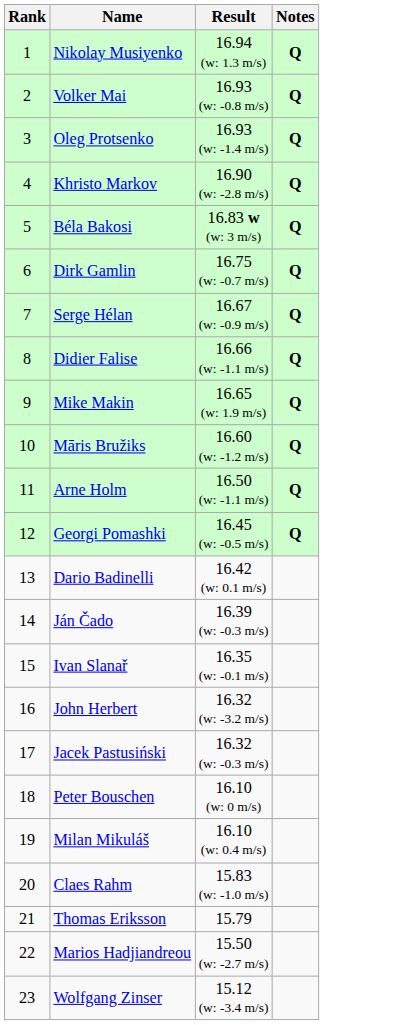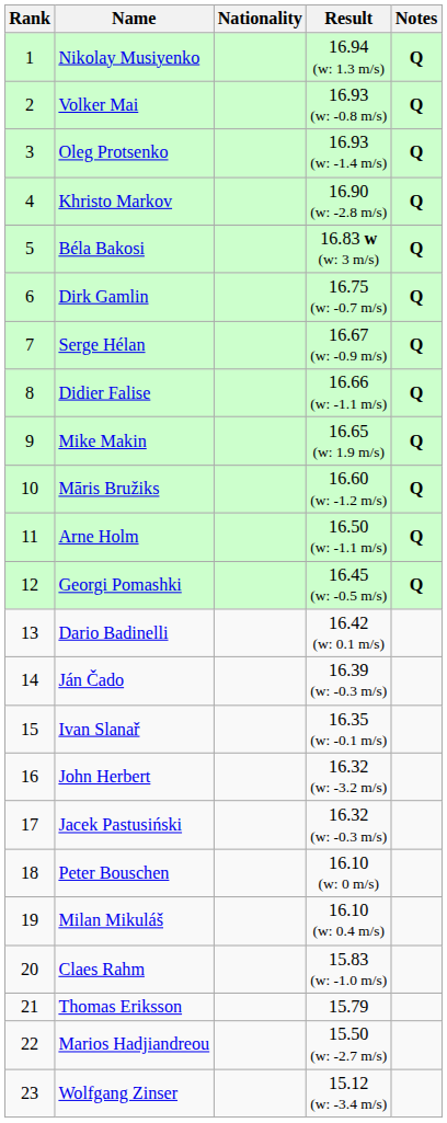 <table class="wikitable sortable" style="text-align:center">
 <tr>
 <th>Rank</th>
 <th>Name</th>
+<th>Nationality</th>
 <th>Result</th>
 <th>Notes</th>
 </tr>
 <tr bgcolor=ccffcc>
 <td>1</td>
 <td align=left><a href='#'>Nikolay Musiyenko</a></td>
+<td align=left></td>
 <td>16.94<br><small>(w: 1.3 m/s)</small></td>
 <td><strong>Q</strong></td>
 </tr>
 <tr bgcolor=ccffcc>
 <td>2</td>
 <td align=left><a href='#'>Volker Mai</a></td>
+<td align=left></td>
 <td>16.93<br><small>(w: -0.8 m/s)</small></td>
 <td><strong>Q</strong></td>
 </tr>
 <tr bgcolor=ccffcc>
 <td>3</td>
 <td align=left><a href='#'>Oleg Protsenko</a></td>
+<td align=left></td>
 <td>16.93<br><small>(w: -1.4 m/s)</small></td>
 <td><strong>Q</strong></td>
 </tr>
 <tr bgcolor=ccffcc>
 <td>4</td>
 <td align=left><a href='#'>Khristo Markov</a></td>
+<td align=left></td>
 <td>16.90<br><small>(w: -2.8 m/s)</small></td>
 <td><strong>Q</strong></td>
 </tr>
 <tr bgcolor=ccffcc>
 <td>5</td>
 <td align=left><a href='#'>Béla Bakosi</a></td>
+<td align=left></td>
 <td>16.83 <strong>w</strong><br><small>(w: 3 m/s)</small></td>
 <td><strong>Q</strong></td>
 </tr>
 <tr bgcolor=ccffcc>
 <td>6</td>
 <td align=left><a href='#'>Dirk Gamlin</a></td>
+<td align=left></td>
 <td>16.75<br><small>(w: -0.7 m/s)</small></td>
 <td><strong>Q</strong></td>
 </tr>
 <tr bgcolor=ccffcc>
 <td>7</td>
 <td align=left><a href='#'>Serge Hélan</a></td>
+<td align=left></td>
 <td>16.67<br><small>(w: -0.9 m/s)</small></td>
 <td><strong>Q</strong></td>
 </tr>
 <tr bgcolor=ccffcc>
 <td>8</td>
 <td align=left><a href='#'>Didier Falise</a></td>
+<td align=left></td>
 <td>16.66<br><small>(w: -1.1 m/s)</small></td>
 <td><strong>Q</strong></td>
 </tr>
 <tr bgcolor=ccffcc>
 <td>9</td>
 <td align=left><a href='#'>Mike Makin</a></td>
+<td align=left></td>
 <td>16.65<br><small>(w: 1.9 m/s)</small></td>
 <td><strong>Q</strong></td>
 </tr>
 <tr bgcolor=ccffcc>
 <td>10</td>
 <td align=left><a href='#'>Māris Bružiks</a></td>
+<td align=left></td>
 <td>16.60<br><small>(w: -1.2 m/s)</small></td>
 <td><strong>Q</strong></td>
 </tr>
 <tr bgcolor=ccffcc>
 <td>11</td>
 <td align=left><a href='#'>Arne Holm</a></td>
+<td align=left></td>
 <td>16.50<br><small>(w: -1.1 m/s)</small></td>
 <td><strong>Q</strong></td>
 </tr>
 <tr bgcolor=ccffcc>
 <td>12</td>
 <td align=left><a href='#'>Georgi Pomashki</a></td>
+<td align=left></td>
 <td>16.45<br><small>(w: -0.5 m/s)</small></td>
 <td><strong>Q</strong></td>
 </tr>
 <tr>
 <td>13</td>
 <td align=left><a href='#'>Dario Badinelli</a></td>
+<td align=left></td>
 <td>16.42<br><small>(w: 0.1 m/s)</small></td>
 <td></td>
 </tr>
 <tr>
 <td>14</td>
 <td align=left><a href='#'>Ján Čado</a></td>
+<td align=left></td>
 <td>16.39<br><small>(w: -0.3 m/s)</small></td>
 <td></td>
 </tr>
 <tr>
 <td>15</td>
 <td align=left><a href='#'>Ivan Slanař</a></td>
+<td align=left></td>
 <td>16.35<br><small>(w: -0.1 m/s)</small></td>
 <td></td>
 </tr>
 <tr>
 <td>16</td>
 <td align=left><a href='#'>John Herbert</a></td>
+<td align=left></td>
 <td>16.32<br><small>(w: -3.2 m/s)</small></td>
 <td></td>
 </tr>
 <tr>
 <td>17</td>
 <td align=left><a href='#'>Jacek Pastusiński</a></td>
+<td align=left></td>
 <td>16.32<br><small>(w: -0.3 m/s)</small></td>
 <td></td>
 </tr>
 <tr>
 <td>18</td>
 <td align=left><a href='#'>Peter Bouschen</a></td>
+<td align=left></td>
 <td>16.10<br><small>(w: 0 m/s)</small></td>
 <td></td>
 </tr>
 <tr>
 <td>19</td>
 <td align=left><a href='#'>Milan Mikuláš</a></td>
+<td align=left></td>
 <td>16.10<br><small>(w: 0.4 m/s)</small></td>
 <td></td>
 </tr>
 <tr>
 <td>20</td>
 <td align=left><a href='#'>Claes Rahm</a></td>
+<td align=left></td>
 <td>15.83<br><small>(w: -1.0 m/s)</small></td>
 <td></td>
 </tr>
 <tr>
 <td>21</td>
 <td align=left><a href='#'>Thomas Eriksson</a></td>
+<td align=left></td>
 <td>15.79</td>
 <td></td>
 </tr>
 <tr>
 <td>22</td>
 <td align=left><a href='#'>Marios Hadjiandreou</a></td>
+<td align=left></td>
 <td>15.50<br><small>(w: -2.7 m/s)</small></td>
 <td></td>
 </tr>
 <tr>
 <td>23</td>
 <td align=left><a href='#'>Wolfgang Zinser</a></td>
+<td align=left></td>
 <td>15.12<br><small>(w: -3.4 m/s)</small></td>
 <td></td>
 </tr>
 </table>
